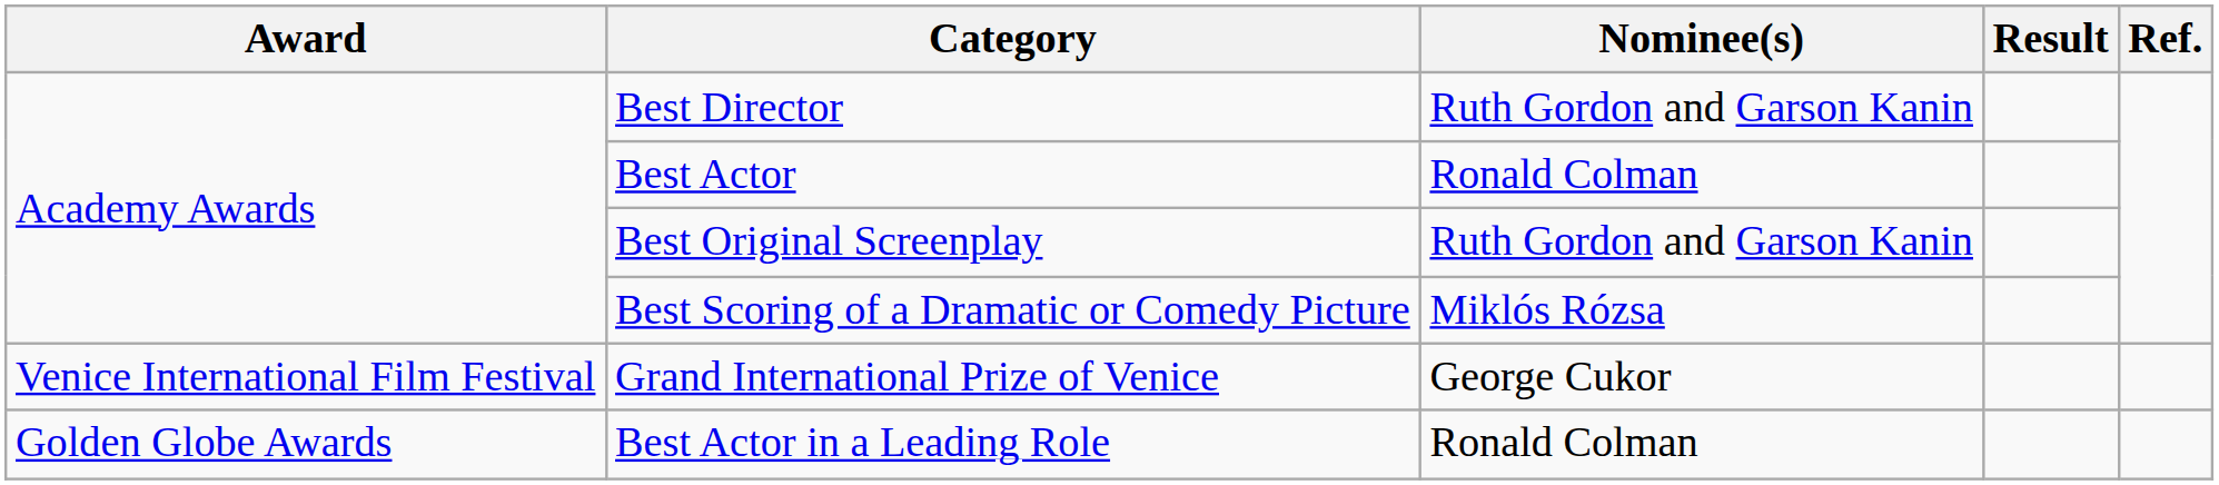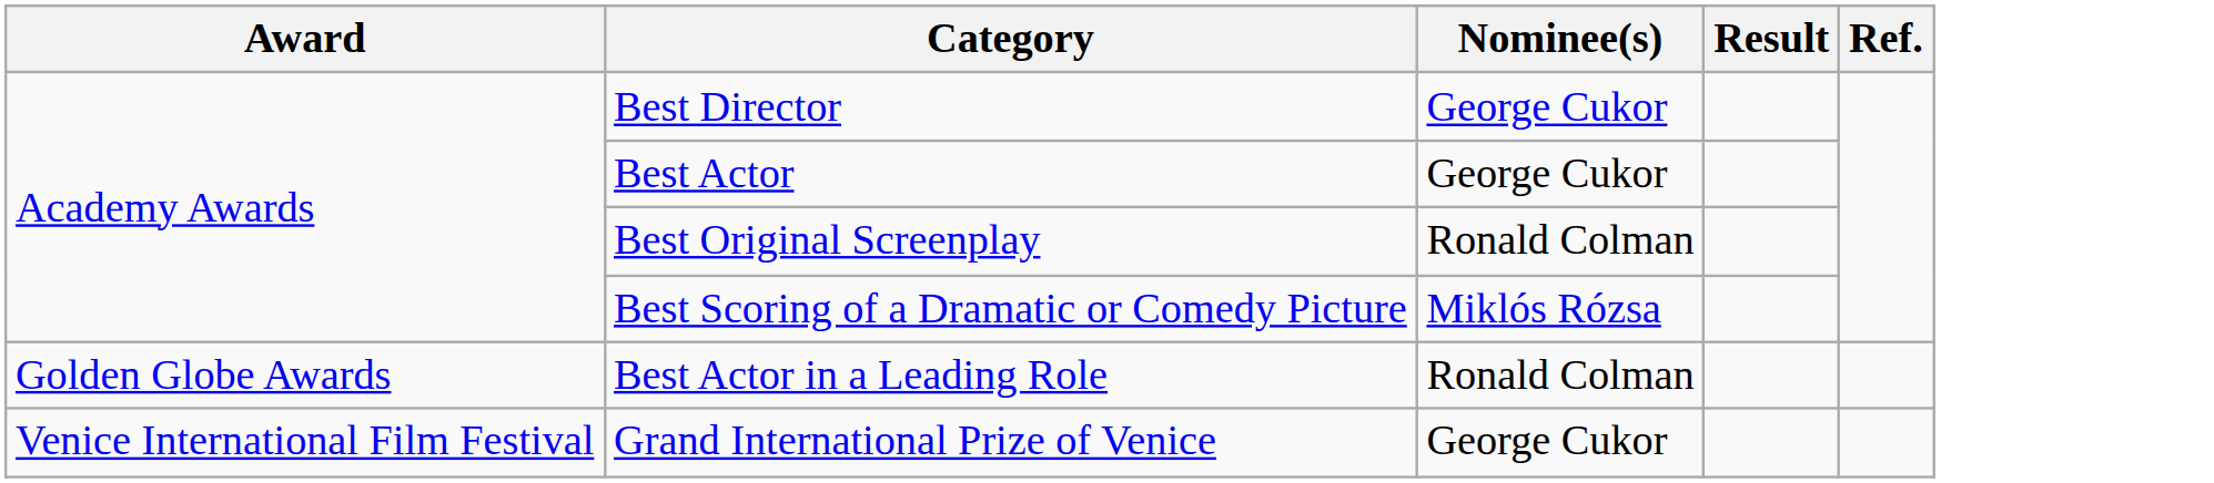 <table class="wikitable plainrowheaders">
 <tr>
 <th>Award</th>
 <th>Category</th>
 <th>Nominee(s)</th>
 <th>Result</th>
 <th>Ref.</th>
 </tr>
 <tr>
 <td rowspan="4"><a href='#'>Academy Awards</a></td>
 <td><a href='#'>Best Director</a></td>
-<td><a href='#'>Ruth Gordon</a> and <a href='#'>Garson Kanin</a></td>
+<td><a href='#'>George Cukor</a></td>
 <td></td>
 <td rowspan="4" align="center"></td>
 </tr>
 <tr>
 <td><a href='#'>Best Actor</a></td>
-<td><a href='#'>Ronald Colman</a></td>
+<td>George Cukor</td>
 <td></td>
 </tr>
 <tr>
 <td><a href='#'>Best Original Screenplay</a></td>
-<td><a href='#'>Ruth Gordon</a> and <a href='#'>Garson Kanin</a></td>
+<td>Ronald Colman</td>
 <td></td>
 </tr>
 <tr>
 <td><a href='#'>Best Scoring of a Dramatic or Comedy Picture</a></td>
 <td><a href='#'>Miklós Rózsa</a></td>
 <td></td>
 </tr>
 <tr>
+<td><a href='#'>Golden Globe Awards</a></td>
+<td><a href='#'>Best Actor in a Leading Role</a></td>
+<td>Ronald Colman</td>
+<td></td>
+<td align="center"></td>
+</tr>
+<tr>
 <td><a href='#'>Venice International Film Festival</a></td>
 <td><a href='#'>Grand International Prize of Venice</a></td>
 <td>George Cukor</td>
 <td></td>
 <td align="center"></td>
 </tr>
-<tr>
-<td><a href='#'>Golden Globe Awards</a></td>
-<td><a href='#'>Best Actor in a Leading Role</a></td>
-<td>Ronald Colman</td>
-<td></td>
-<td align="center"></td>
-</tr>
 </table>
